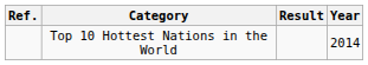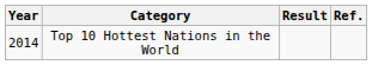 <table class="wikitable sortable"  style="text-align:center; width:60%;">
 <tr>
-<th>Ref.</th>
+<th>Year</th>
 <th>Category</th>
 <th>Result</th>
-<th>Year</th>
+<th>Ref.</th>
 </tr>
 <tr>
-<td></td>
+<td>2014</td>
 <td>Top 10 Hottest Nations in the World</td>
 <td></td>
-<td>2014</td>
+<td></td>
 </tr>
 </table>
